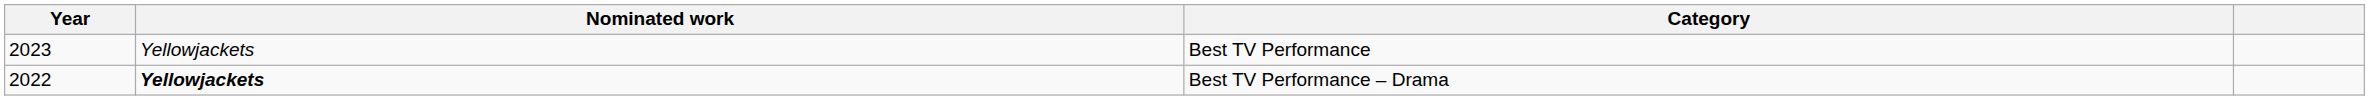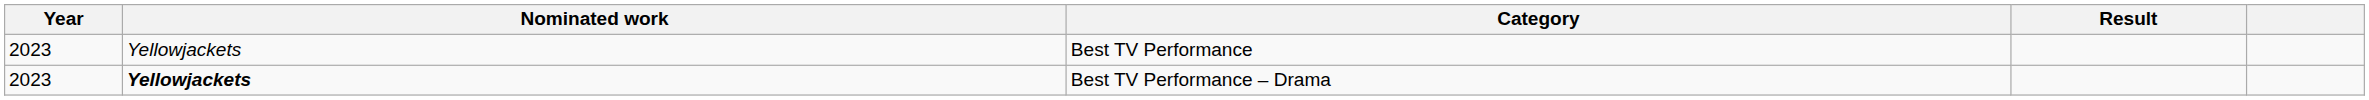 <table class="wikitable" style="width:100%;">
 <tr>
 <th style="width:5%;">Year</th>
 <th style="width:40%;">Nominated work</th>
 <th style="width:40%;">Category</th>
+<th style="width:10%;">Result</th>
 <th style="width:5%;"></th>
 </tr>
 <tr>
 <td>2023</td>
 <td><em>Yellowjackets</em></td>
 <td>Best TV Performance</td>
+<td></td>
 <td style="text-align:center;"></td>
 </tr>
 <tr>
-<td>2022</td>
+<td>2023</td>
 <td><strong><em>Yellowjackets</em></strong></td>
 <td>Best TV Performance – Drama</td>
+<td></td>
 <td style="text-align:center;"></td>
 </tr>
 </table>
